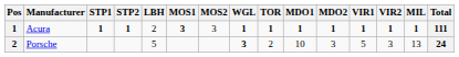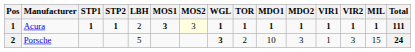 <table class="wikitable"  style="font-size: 90%;">
 <tr>
 <th>Pos</th>
 <th>Manufacturer</th>
 <th>STP1</th>
 <th>STP2</th>
 <th>LBH</th>
 <th>MOS1</th>
 <th>MOS2</th>
 <th>WGL</th>
 <th>TOR</th>
 <th>MDO1</th>
 <th>MDO2</th>
 <th>VIR1</th>
 <th>VIR2</th>
 <th>MIL</th>
 <th>Total</th>
 </tr>
 <tr>
 <th>1</th>
 <td> <a href='#'>Acura</a></td>
 <td align="center"><strong>1</strong></td>
 <td align="center"><strong>1</strong></td>
 <td align="center">2</td>
 <td align="center"><strong>3</strong></td>
-<td align="center">3</td>
+<td align="center" style="background: lightyellow;">3</td>
 <td align="center"><strong>1</strong></td>
 <td align="center"><strong>1</strong></td>
 <td align="center"><strong>1</strong></td>
 <td align="center"><strong>1</strong></td>
 <td align="center"><strong>1</strong></td>
 <td align="center"><strong>1</strong></td>
 <td align="center"><strong>1</strong></td>
 <th>111</th>
 </tr>
 <tr>
 <th>2</th>
 <td> <a href='#'>Porsche</a></td>
 <td align="center"></td>
 <td align="center"></td>
 <td align="center">5</td>
 <td align="center"></td>
 <td align="center"></td>
 <td align="center"><strong>3</strong></td>
 <td align="center">2</td>
 <td align="center">10</td>
 <td align="center">3</td>
-<td align="center">5</td>
+<td align="center">1</td>
 <td align="center">3</td>
-<td align="center">13</td>
+<td align="center">15</td>
 <th>24</th>
 </tr>
 </table>
